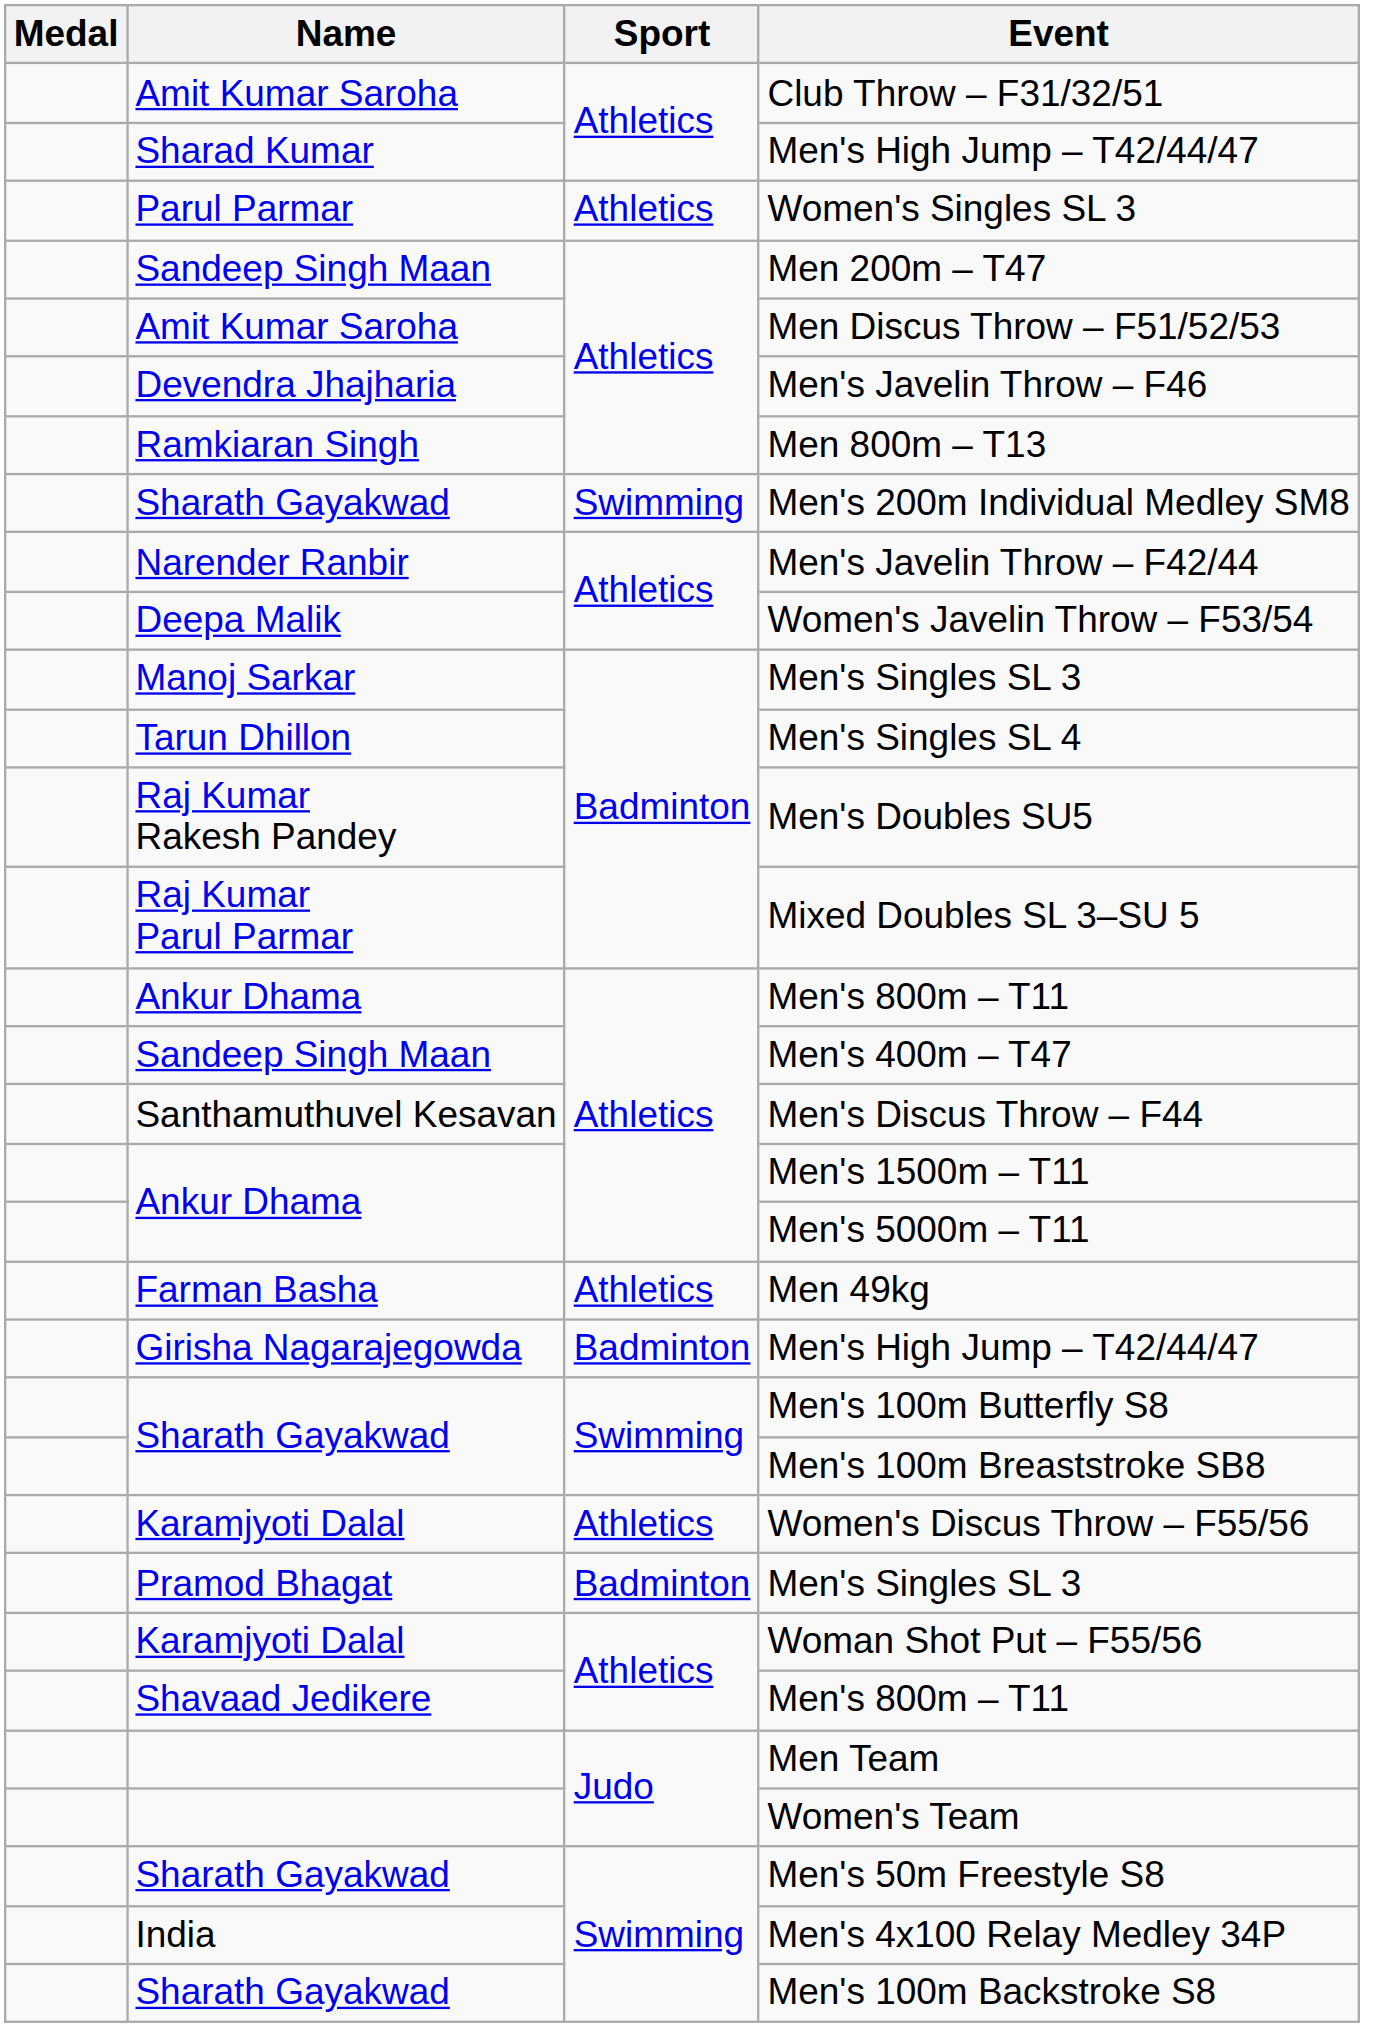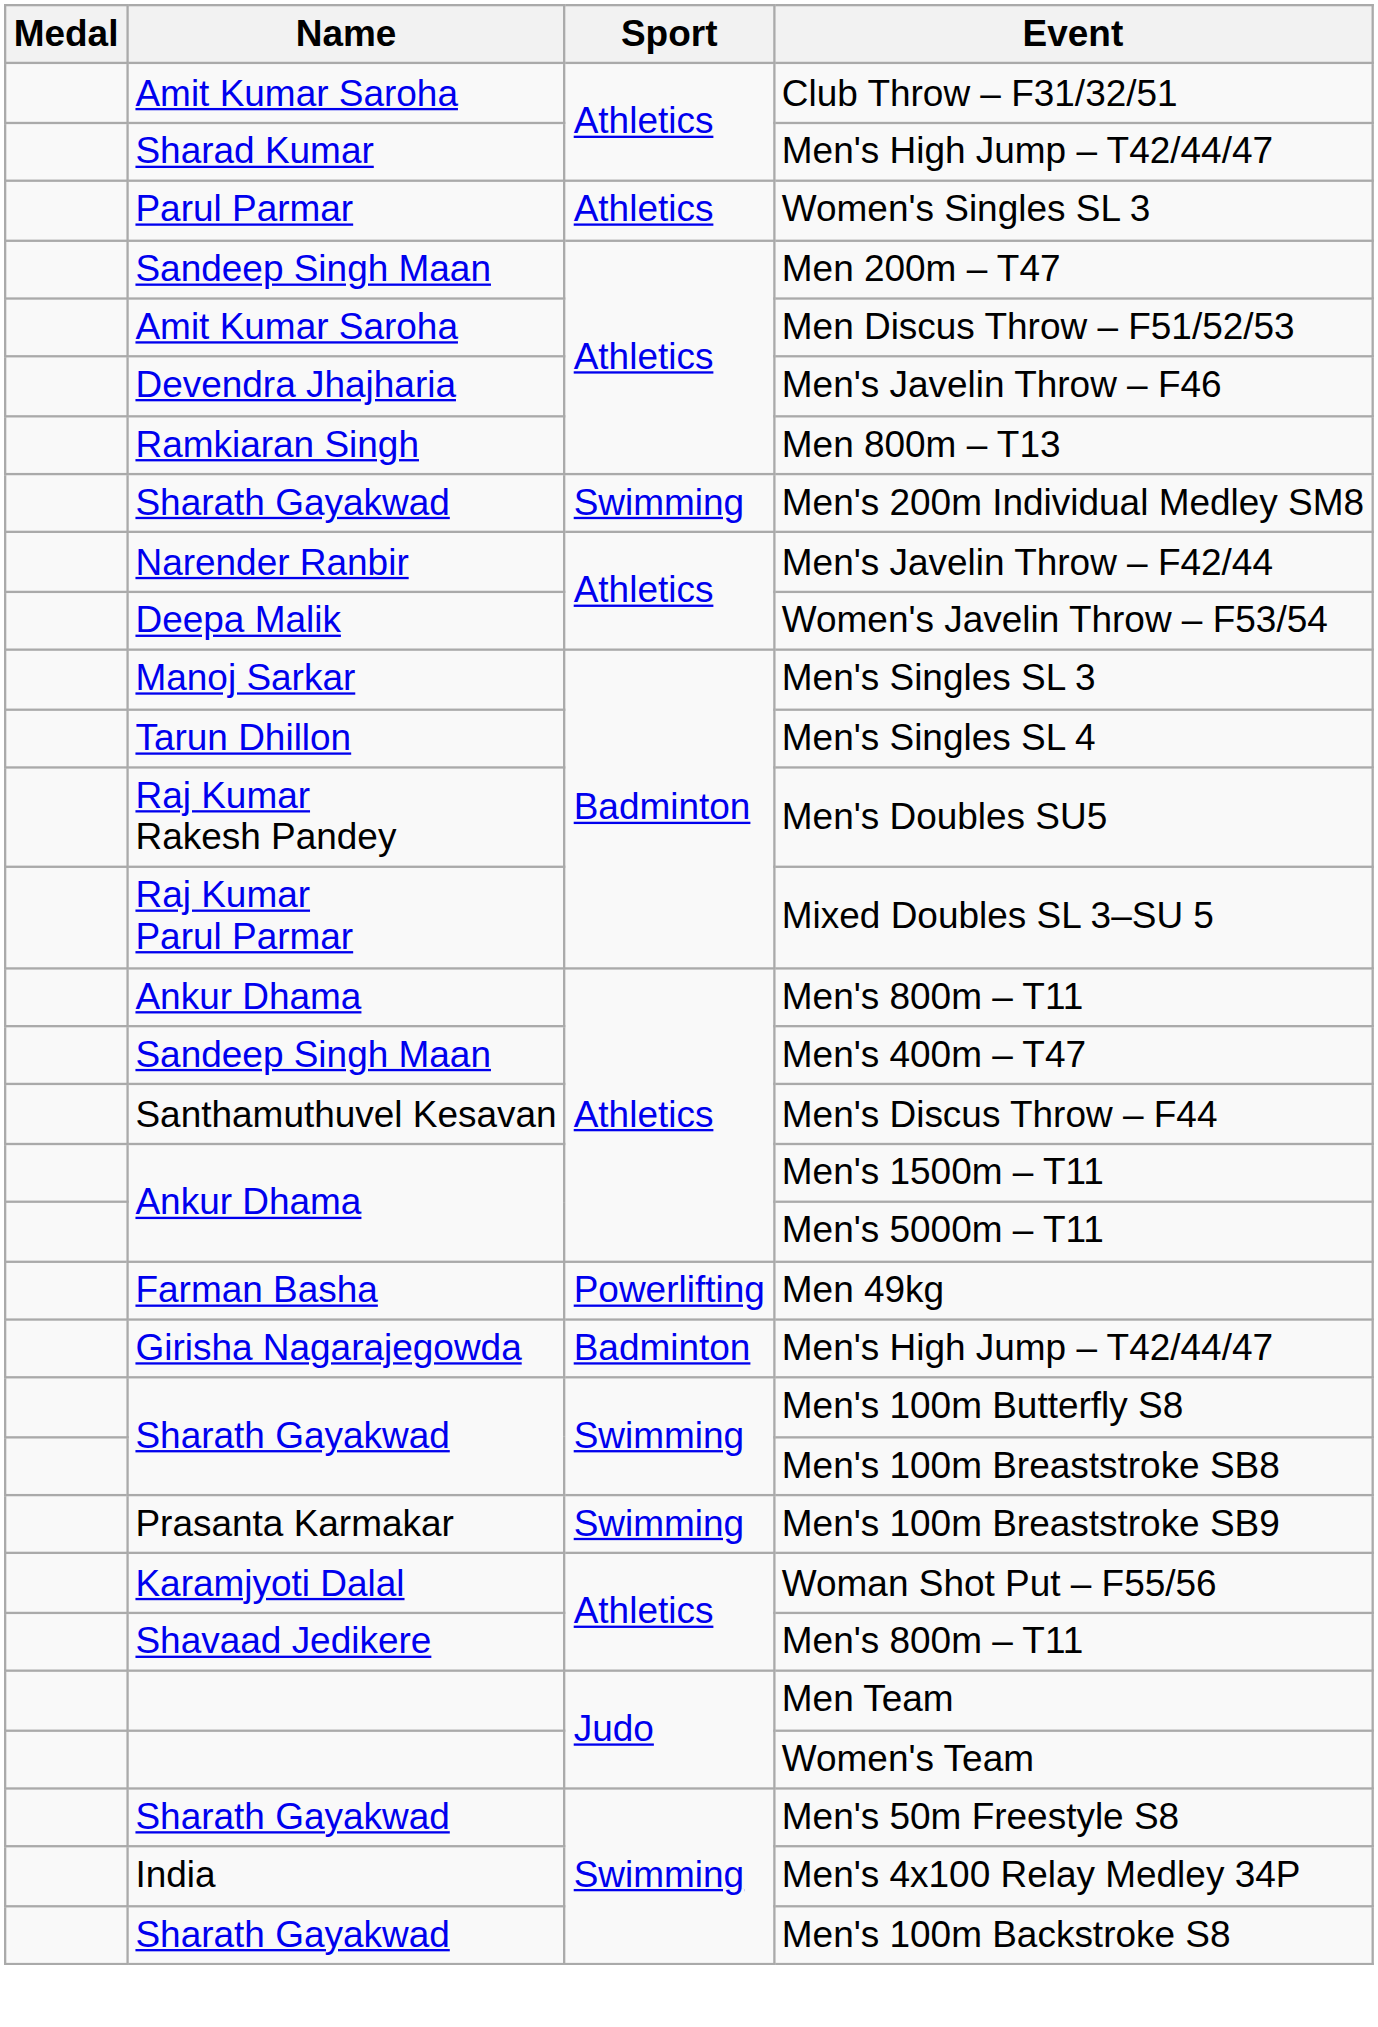 <table class="wikitable sortable">
 <tr>
 <th>Medal</th>
 <th>Name</th>
 <th>Sport</th>
 <th>Event</th>
 </tr>
 <tr>
 <td align=left></td>
 <td align=left><a href='#'>Amit Kumar Saroha</a></td>
 <td align=left rowspan=2><a href='#'>Athletics</a></td>
 <td align=left>Club Throw – F31/32/51</td>
 </tr>
 <tr>
 <td align=left></td>
 <td align=left><a href='#'>Sharad Kumar</a></td>
 <td align=left>Men's High Jump – T42/44/47</td>
 </tr>
 <tr>
 <td align=left></td>
 <td align=left><a href='#'>Parul Parmar</a></td>
 <td align=left><a href='#'>Athletics</a></td>
 <td align=left>Women's Singles SL 3</td>
 </tr>
 <tr>
 <td align=left></td>
 <td align=left><a href='#'>Sandeep Singh Maan</a></td>
 <td align=left rowspan=4><a href='#'>Athletics</a></td>
 <td align=left>Men 200m – T47</td>
 </tr>
 <tr>
 <td align=left></td>
 <td align=left><a href='#'>Amit Kumar Saroha</a></td>
 <td align=left>Men Discus Throw – F51/52/53</td>
 </tr>
 <tr>
 <td align=left></td>
 <td align=left><a href='#'>Devendra Jhajharia</a></td>
 <td align=left>Men's Javelin Throw – F46</td>
 </tr>
 <tr>
 <td align=left></td>
 <td align=left><a href='#'>Ramkiaran Singh</a></td>
 <td align=left>Men 800m – T13</td>
 </tr>
 <tr>
 <td align=left></td>
 <td align=left><a href='#'>Sharath Gayakwad</a></td>
 <td align=left><a href='#'>Swimming</a></td>
 <td align=left>Men's 200m Individual Medley SM8</td>
 </tr>
 <tr>
 <td align=left></td>
 <td align=left><a href='#'>Narender Ranbir</a></td>
 <td align=left rowspan=2><a href='#'>Athletics</a></td>
 <td align=left>Men's Javelin Throw – F42/44</td>
 </tr>
 <tr>
 <td align=left></td>
 <td align=left><a href='#'>Deepa Malik</a></td>
 <td align=left>Women's Javelin Throw – F53/54</td>
 </tr>
 <tr>
 <td align=left></td>
 <td align=left><a href='#'>Manoj Sarkar</a></td>
 <td align=left rowspan=4><a href='#'>Badminton</a></td>
 <td align=left>Men's Singles SL 3</td>
 </tr>
 <tr>
 <td align=left></td>
 <td align=left><a href='#'>Tarun Dhillon</a></td>
 <td align=left>Men's Singles SL 4</td>
 </tr>
 <tr>
 <td align=left></td>
 <td align=left><a href='#'>Raj Kumar</a><br>Rakesh Pandey</td>
 <td align=left>Men's Doubles SU5</td>
 </tr>
 <tr>
 <td align=left></td>
 <td align=left><a href='#'>Raj Kumar</a><br><a href='#'>Parul Parmar</a></td>
 <td align=left>Mixed Doubles SL 3–SU 5</td>
 </tr>
 <tr>
 <td align=left></td>
 <td align=left><a href='#'>Ankur Dhama</a></td>
 <td align=left rowspan=5><a href='#'>Athletics</a></td>
 <td align=left>Men's 800m – T11</td>
 </tr>
 <tr>
 <td align=left></td>
 <td align=left><a href='#'>Sandeep Singh Maan</a></td>
 <td align=left>Men's 400m – T47</td>
 </tr>
 <tr>
 <td align=left></td>
 <td align=left>Santhamuthuvel Kesavan</td>
 <td align=left>Men's Discus Throw – F44</td>
 </tr>
 <tr>
 <td align=left></td>
 <td align=left rowspan=2><a href='#'>Ankur Dhama</a></td>
 <td align=left>Men's 1500m – T11</td>
 </tr>
 <tr>
 <td align=left></td>
 <td align=left>Men's 5000m – T11</td>
 </tr>
 <tr>
 <td align=left></td>
 <td align=left><a href='#'>Farman Basha</a></td>
-<td align=left><a href='#'>Athletics</a></td>
+<td align=left><a href='#'>Powerlifting</a></td>
 <td align=left>Men 49kg</td>
 </tr>
 <tr>
 <td align=left></td>
 <td align=left><a href='#'>Girisha Nagarajegowda</a></td>
 <td align=left><a href='#'>Badminton</a></td>
 <td align=left>Men's High Jump – T42/44/47</td>
 </tr>
 <tr>
 <td align=left></td>
 <td align=left rowspan=2><a href='#'>Sharath Gayakwad</a></td>
 <td align=left rowspan=2><a href='#'>Swimming</a></td>
 <td align=left>Men's 100m Butterfly S8</td>
 </tr>
 <tr>
 <td align=left></td>
 <td align=left>Men's 100m Breaststroke SB8</td>
 </tr>
 <tr>
 <td align=left></td>
-<td align=left><a href='#'>Karamjyoti Dalal</a></td>
-<td align=left><a href='#'>Athletics</a></td>
-<td align=left>Women's Discus Throw – F55/56</td>
-</tr>
-<tr>
-<td align=left></td>
-<td align=left><a href='#'>Pramod Bhagat</a></td>
-<td align=left><a href='#'>Badminton</a></td>
-<td align=left>Men's Singles SL 3</td>
+<td align=left>Prasanta Karmakar</td>
+<td align=left><a href='#'>Swimming</a></td>
+<td align=left>Men's 100m Breaststroke SB9</td>
 </tr>
 <tr>
 <td align=left></td>
 <td align=left><a href='#'>Karamjyoti Dalal</a></td>
 <td align=left rowspan=2><a href='#'>Athletics</a></td>
 <td align=left>Woman Shot Put – F55/56</td>
 </tr>
 <tr>
 <td align=left></td>
 <td align=left><a href='#'>Shavaad Jedikere</a></td>
 <td align=left>Men's 800m – T11</td>
 </tr>
 <tr>
 <td align=left></td>
 <td></td>
 <td align=left rowspan=2><a href='#'>Judo</a></td>
 <td align=left>Men Team</td>
 </tr>
 <tr>
 <td align=left></td>
 <td></td>
 <td align=left>Women's Team</td>
 </tr>
 <tr>
 <td align=left></td>
 <td align=left><a href='#'>Sharath Gayakwad</a></td>
 <td align=left rowspan=3><a href='#'>Swimming</a></td>
 <td align=left>Men's 50m Freestyle S8</td>
 </tr>
 <tr>
 <td align=left></td>
 <td align=left>India</td>
 <td align=left>Men's 4x100 Relay Medley 34P</td>
 </tr>
 <tr>
 <td align=left></td>
 <td align=left><a href='#'>Sharath Gayakwad</a></td>
 <td align=left>Men's 100m Backstroke S8</td>
 </tr>
 </table>
